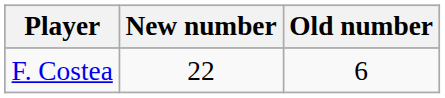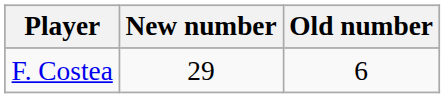 <table class="wikitable" style="text-align:left;margin-left:1em;float:right">
 <tr>
 <th>Player</th>
 <th>New number</th>
 <th>Old number</th>
 </tr>
 <tr>
 <td align=left><a href='#'>F. Costea</a></td>
-<td align=center>22</td>
+<td align=center>29</td>
 <td align=center>6</td>
 </tr>
 </table>
